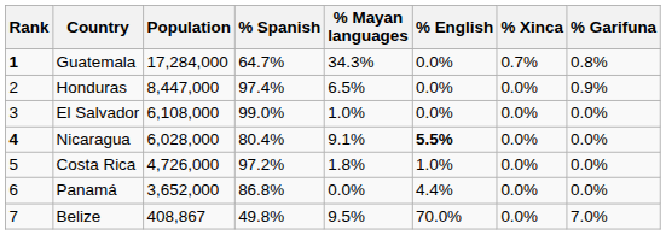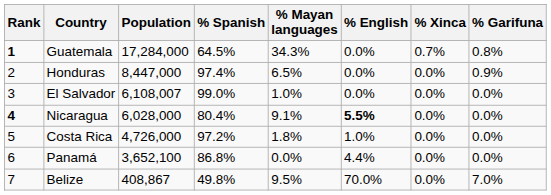 <table class="sortable wikitable">
 <tr>
 <th>Rank</th>
 <th>Country</th>
 <th>Population</th>
 <th>% Spanish</th>
 <th>% Mayan<br>languages</th>
 <th>% English</th>
 <th>% Xinca</th>
 <th>% Garifuna</th>
 </tr>
 <tr>
 <td><strong>1</strong></td>
 <td>Guatemala</td>
 <td>17,284,000</td>
-<td>64.7%</td>
+<td>64.5%</td>
 <td>34.3%</td>
 <td>0.0%</td>
 <td>0.7%</td>
 <td>0.8%</td>
 </tr>
 <tr>
 <td>2</td>
 <td>Honduras</td>
 <td>8,447,000</td>
 <td>97.4%</td>
 <td>6.5%</td>
 <td>0.0%</td>
 <td>0.0%</td>
 <td>0.9%</td>
 </tr>
 <tr>
 <td>3</td>
 <td>El Salvador</td>
-<td>6,108,000</td>
+<td>6,108,007</td>
 <td>99.0%</td>
 <td>1.0%</td>
 <td>0.0%</td>
 <td>0.0%</td>
 <td>0.0%</td>
 </tr>
 <tr>
 <td><strong>4</strong></td>
 <td>Nicaragua</td>
 <td>6,028,000</td>
 <td>80.4%</td>
 <td>9.1%</td>
 <td><strong>5.5%</strong></td>
 <td>0.0%</td>
 <td>0.0%</td>
 </tr>
 <tr>
 <td>5</td>
 <td>Costa Rica</td>
 <td>4,726,000</td>
 <td>97.2%</td>
 <td>1.8%</td>
 <td>1.0%</td>
 <td>0.0%</td>
 <td>0.0%</td>
 </tr>
 <tr>
 <td>6</td>
 <td>Panamá</td>
-<td>3,652,000</td>
+<td>3,652,100</td>
 <td>86.8%</td>
 <td>0.0%</td>
 <td>4.4%</td>
 <td>0.0%</td>
 <td>0.0%</td>
 </tr>
 <tr>
 <td>7</td>
 <td>Belize</td>
 <td>408,867</td>
 <td>49.8%</td>
 <td>9.5%</td>
 <td>70.0%</td>
 <td>0.0%</td>
 <td>7.0%</td>
 </tr>
 </table>
